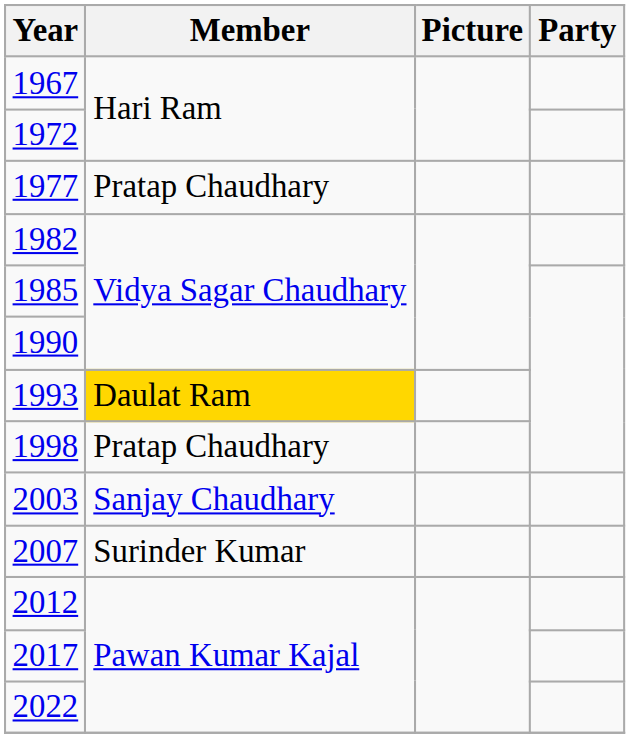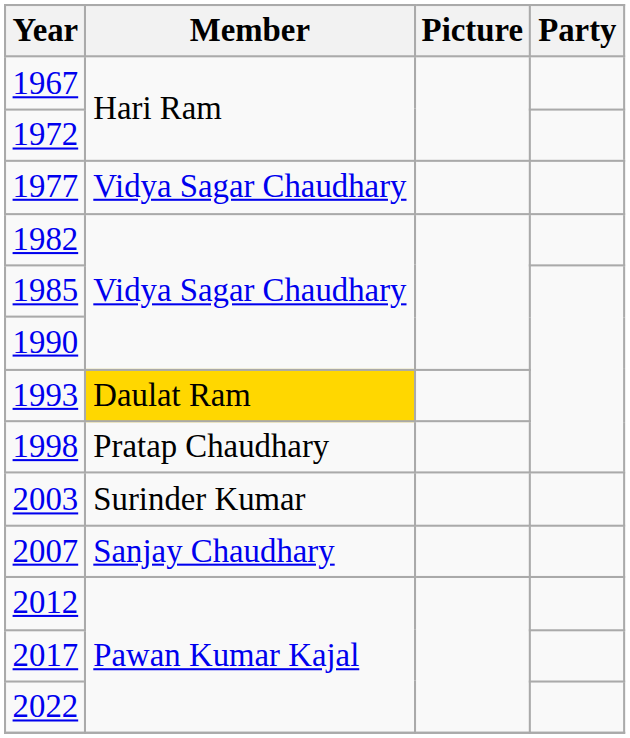 <table class="wikitable sortable">
 <tr>
 <th>Year</th>
 <th>Member</th>
 <th>Picture</th>
 <th colspan="2">Party</th>
 </tr>
 <tr>
 <td><a href='#'>1967</a></td>
 <td rowspan=2>Hari Ram</td>
 <td rowspan=2></td>
 <td></td>
 </tr>
 <tr>
 <td><a href='#'>1972</a></td>
 </tr>
 <tr>
 <td><a href='#'>1977</a></td>
-<td>Pratap Chaudhary</td>
+<td><a href='#'>Vidya Sagar Chaudhary</a></td>
 <td></td>
 <td></td>
 </tr>
 <tr>
 <td><a href='#'>1982</a></td>
 <td rowspan=3><a href='#'>Vidya Sagar Chaudhary</a></td>
 <td rowspan=3></td>
 <td></td>
 </tr>
 <tr>
 <td><a href='#'>1985</a></td>
 </tr>
 <tr>
 <td><a href='#'>1990</a></td>
 </tr>
 <tr>
 <td><a href='#'>1993</a></td>
 <td style="background: gold;">Daulat Ram</td>
 <td></td>
 </tr>
 <tr>
 <td><a href='#'>1998</a></td>
 <td>Pratap Chaudhary</td>
 <td></td>
 </tr>
 <tr>
 <td><a href='#'>2003</a></td>
-<td><a href='#'>Sanjay Chaudhary</a></td>
+<td>Surinder Kumar</td>
 <td></td>
 <td></td>
 </tr>
 <tr>
 <td><a href='#'>2007</a></td>
-<td>Surinder Kumar</td>
+<td><a href='#'>Sanjay Chaudhary</a></td>
 <td></td>
 <td></td>
 </tr>
 <tr>
 <td><a href='#'>2012</a></td>
 <td rowspan=3><a href='#'>Pawan Kumar Kajal</a></td>
 <td rowspan=3></td>
 <td></td>
 </tr>
 <tr>
 <td><a href='#'>2017</a></td>
 <td></td>
 </tr>
 <tr>
 <td><a href='#'>2022</a></td>
 <td></td>
 </tr>
 <tr>
 </tr>
 </table>
